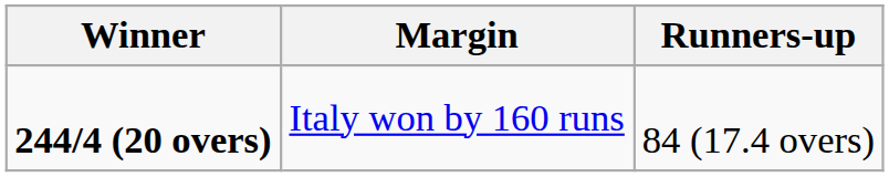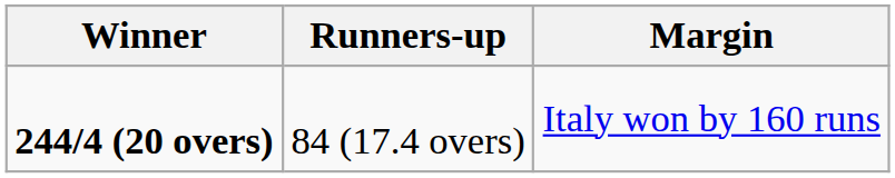 <table class=wikitable style=float:center;margin:auto;text-align:center>
 <tr>
 <th>Winner</th>
+<th>Runners-up</th>
 <th>Margin</th>
-<th>Runners-up</th>
 </tr>
 <tr>
 <td><strong><br>244/4 (20 overs)</strong></td>
+<td><br>84 (17.4 overs)</td>
 <td><a href='#'>Italy won by 160 runs</a><br></td>
-<td><br>84 (17.4 overs)</td>
 </tr>
 </table>
